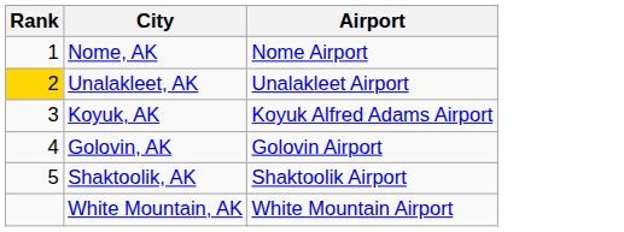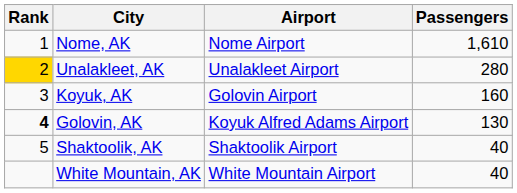 <table class="wikitable">
 <tr>
 <th>Rank</th>
 <th>City</th>
 <th>Airport</th>
+<th>Passengers</th>
 </tr>
 <tr>
 <td align=right>1</td>
 <td> <a href='#'>Nome, AK</a></td>
 <td><a href='#'>Nome Airport</a></td>
+<td align=right>1,610</td>
 </tr>
 <tr>
 <td align=right style="background: gold;">2</td>
 <td> <a href='#'>Unalakleet, AK</a></td>
 <td><a href='#'>Unalakleet Airport</a></td>
+<td align=right>280</td>
 </tr>
 <tr>
 <td align=right>3</td>
 <td> <a href='#'>Koyuk, AK</a></td>
-<td><a href='#'>Koyuk Alfred Adams Airport</a></td>
+<td><a href='#'>Golovin Airport</a></td>
+<td align=right>160</td>
 </tr>
 <tr>
-<td align=right>4</td>
+<td align=right><strong>4</strong></td>
 <td> <a href='#'>Golovin, AK</a></td>
-<td><a href='#'>Golovin Airport</a></td>
+<td><a href='#'>Koyuk Alfred Adams Airport</a></td>
+<td align=right>130</td>
 </tr>
 <tr>
 <td align=right>5</td>
 <td> <a href='#'>Shaktoolik, AK</a></td>
 <td><a href='#'>Shaktoolik Airport</a></td>
+<td align=right>40</td>
 </tr>
 <tr>
 <td align=right></td>
 <td> <a href='#'>White Mountain, AK</a></td>
 <td><a href='#'>White Mountain Airport</a></td>
+<td align=right>40</td>
 </tr>
 </table>
